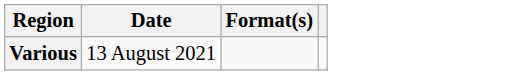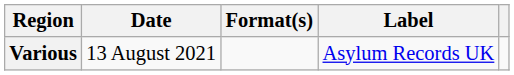 <table class="wikitable plainrowheaders">
 <tr>
 <th scope="col">Region</th>
 <th scope="col">Date</th>
 <th scope="col">Format(s)</th>
+<th scope="col">Label</th>
 <th scope="col"></th>
 </tr>
 <tr>
 <th scope="row">Various</th>
 <td>13 August 2021</td>
 <td></td>
+<td><a href='#'>Asylum Records UK</a></td>
 <td align="center"></td>
 </tr>
 </table>
